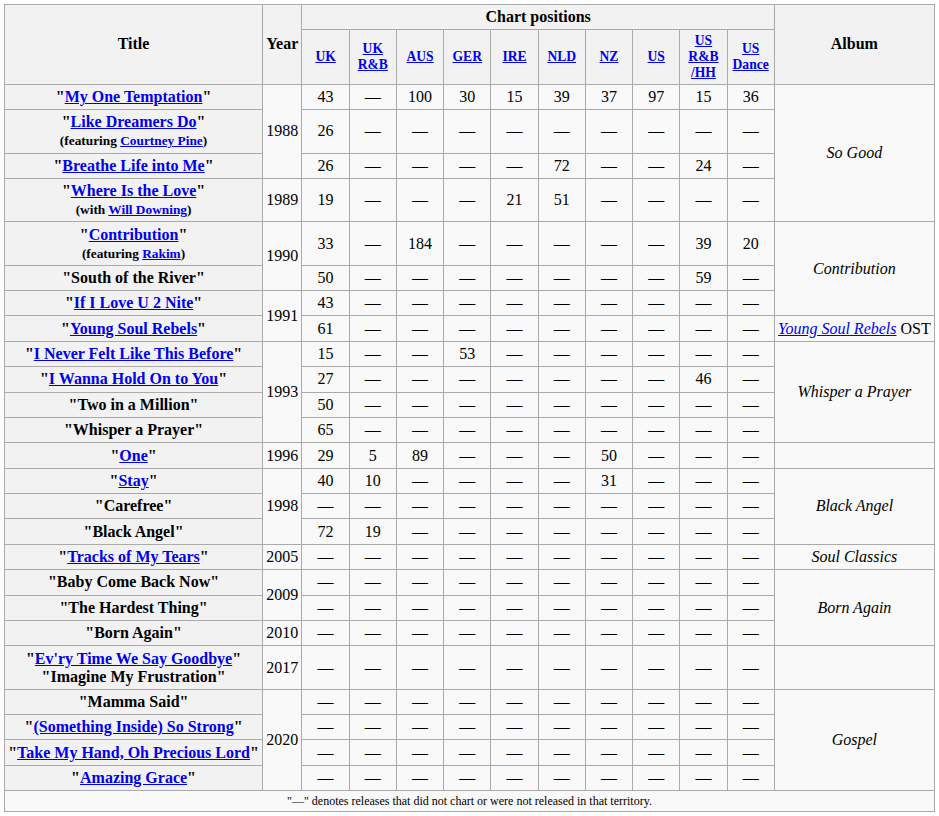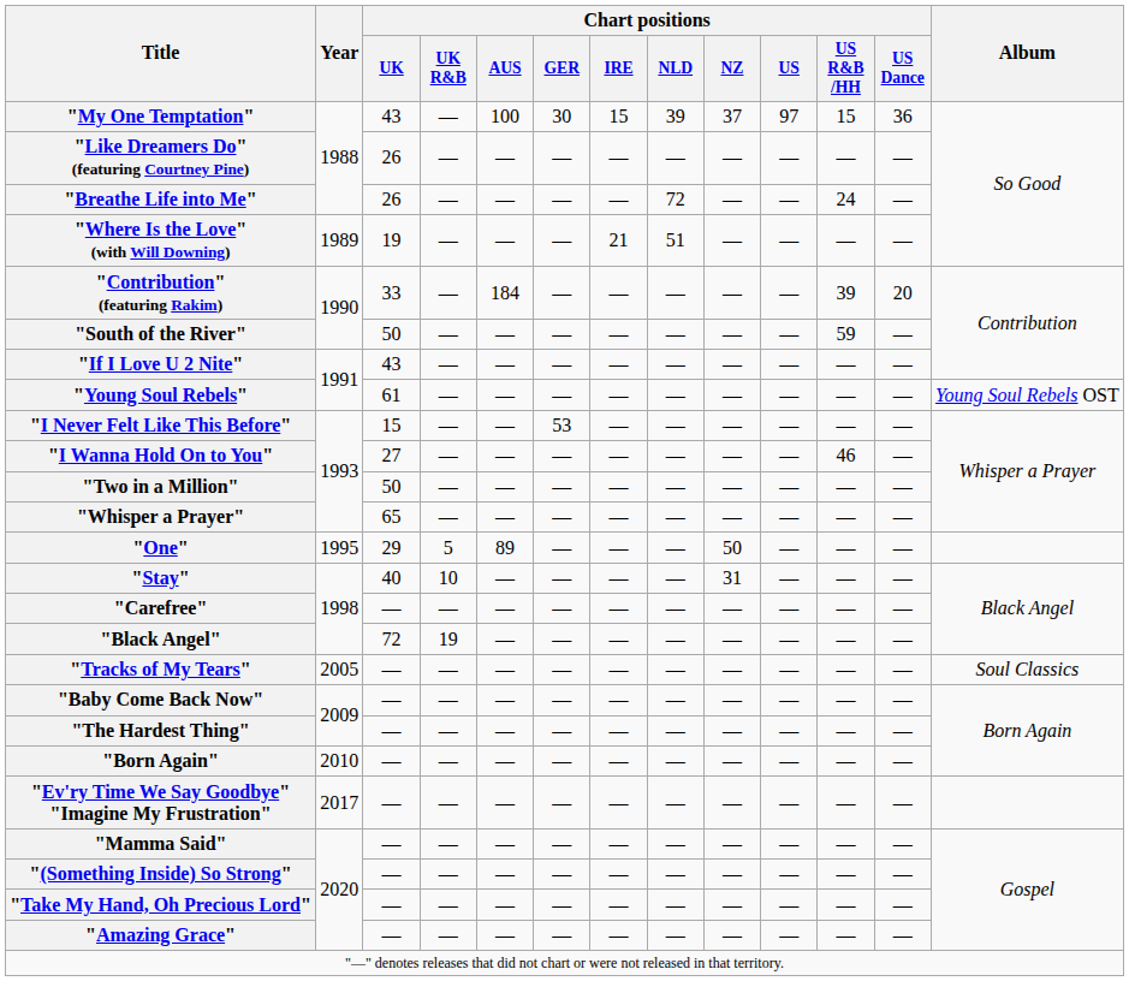 <table class="wikitable plainrowheaders" style="text-align:center;" border="1">
 <tr>
 <th scope="col" rowspan="2">Title</th>
 <th scope="col" rowspan="2">Year</th>
 <th colspan="10" scope="col">Chart positions</th>
 <th rowspan="2">Album</th>
 </tr>
 <tr>
 <th scope="col" style="width:3em;font-size:85%;"><a href='#'>UK</a><br></th>
 <th scope="col" style="width:3em;font-size:85%;"><a href='#'>UK R&B</a><br></th>
 <th scope="col" style="width:3em;font-size:85%;"><a href='#'>AUS</a><br></th>
 <th scope="col" style="width:3em;font-size:85%;"><a href='#'>GER</a><br></th>
 <th scope="col" style="width:3em;font-size:85%;"><a href='#'>IRE</a><br></th>
 <th scope="col" style="width:3em;font-size:85%;"><a href='#'>NLD</a><br></th>
 <th scope="col" style="width:3em;font-size:85%;"><a href='#'>NZ</a><br></th>
 <th scope="col" style="width:3em;font-size:85%;"><a href='#'>US</a><br></th>
 <th scope="col" style="width:3em;font-size:85%;"><a href='#'>US<br>R&B<br>/HH</a><br></th>
 <th scope="col" style="width:3em;font-size:85%;"><a href='#'>US<br>Dance</a><br></th>
 </tr>
 <tr>
 <th scope="row">"<a href='#'>My One Temptation</a>"</th>
 <td rowspan="3">1988</td>
 <td>43</td>
 <td>—</td>
 <td>100</td>
 <td>30</td>
 <td>15</td>
 <td>39</td>
 <td>37</td>
 <td>97</td>
 <td>15</td>
 <td>36</td>
 <td rowspan=4><em>So Good</em></td>
 </tr>
 <tr>
 <th scope="row">"<a href='#'>Like Dreamers Do</a>"<br><small>(featuring <a href='#'>Courtney Pine</a>)</small></th>
 <td>26</td>
 <td>—</td>
 <td>—</td>
 <td>—</td>
 <td>—</td>
 <td>—</td>
 <td>—</td>
 <td>—</td>
 <td>—</td>
 <td>—</td>
 </tr>
 <tr>
 <th scope="row">"<a href='#'>Breathe Life into Me</a>"</th>
 <td>26</td>
 <td>—</td>
 <td>—</td>
 <td>—</td>
 <td>—</td>
 <td>72</td>
 <td>—</td>
 <td>—</td>
 <td>24</td>
 <td>—</td>
 </tr>
 <tr>
 <th scope="row">"<a href='#'>Where Is the Love</a>"<br><small>(with <a href='#'>Will Downing</a>)</small></th>
 <td>1989</td>
 <td>19</td>
 <td>—</td>
 <td>—</td>
 <td>—</td>
 <td>21</td>
 <td>51</td>
 <td>—</td>
 <td>—</td>
 <td>—</td>
 <td>—</td>
 </tr>
 <tr>
 <th scope="row">"<a href='#'>Contribution</a>"<br><small>(featuring <a href='#'>Rakim</a>)</small></th>
 <td rowspan=2>1990</td>
 <td>33</td>
 <td>—</td>
 <td>184</td>
 <td>—</td>
 <td>—</td>
 <td>—</td>
 <td>—</td>
 <td>—</td>
 <td>39</td>
 <td>20</td>
 <td rowspan=3><em>Contribution</em></td>
 </tr>
 <tr>
 <th scope="row">"South of the River"</th>
 <td>50</td>
 <td>—</td>
 <td>—</td>
 <td>—</td>
 <td>—</td>
 <td>—</td>
 <td>—</td>
 <td>—</td>
 <td>59</td>
 <td>—</td>
 </tr>
 <tr>
 <th scope="row">"<a href='#'>If I Love U 2 Nite</a>"</th>
 <td rowspan=2>1991</td>
 <td>43</td>
 <td>—</td>
 <td>—</td>
 <td>—</td>
 <td>—</td>
 <td>—</td>
 <td>—</td>
 <td>—</td>
 <td>—</td>
 <td>—</td>
 </tr>
 <tr>
 <th scope="row">"<a href='#'>Young Soul Rebels</a>"</th>
 <td>61</td>
 <td>—</td>
 <td>—</td>
 <td>—</td>
 <td>—</td>
 <td>—</td>
 <td>—</td>
 <td>—</td>
 <td>—</td>
 <td>—</td>
 <td><em><a href='#'>Young Soul Rebels</a></em> OST</td>
 </tr>
 <tr>
 <th scope="row">"<a href='#'>I Never Felt Like This Before</a>"</th>
 <td rowspan=4>1993</td>
 <td>15</td>
 <td>—</td>
 <td>—</td>
 <td>53</td>
 <td>—</td>
 <td>—</td>
 <td>—</td>
 <td>—</td>
 <td>—</td>
 <td>—</td>
 <td rowspan=4><em>Whisper a Prayer</em></td>
 </tr>
 <tr>
 <th scope="row">"<a href='#'>I Wanna Hold On to You</a>"</th>
 <td>27</td>
 <td>—</td>
 <td>—</td>
 <td>—</td>
 <td>—</td>
 <td>—</td>
 <td>—</td>
 <td>—</td>
 <td>46</td>
 <td>—</td>
 </tr>
 <tr>
 <th scope="row">"Two in a Million"</th>
 <td>50</td>
 <td>—</td>
 <td>—</td>
 <td>—</td>
 <td>—</td>
 <td>—</td>
 <td>—</td>
 <td>—</td>
 <td>—</td>
 <td>—</td>
 </tr>
 <tr>
 <th scope="row">"Whisper a Prayer"</th>
 <td>65</td>
 <td>—</td>
 <td>—</td>
 <td>—</td>
 <td>—</td>
 <td>—</td>
 <td>—</td>
 <td>—</td>
 <td>—</td>
 <td>—</td>
 </tr>
 <tr>
 <th scope="row">"<a href='#'>One</a>"</th>
-<td align=center>1996</td>
+<td align=center>1995</td>
 <td>29</td>
 <td>5</td>
 <td>89</td>
 <td>—</td>
 <td>—</td>
 <td>—</td>
 <td>50</td>
 <td>—</td>
 <td>—</td>
 <td>—</td>
 <td></td>
 </tr>
 <tr>
 <th scope="row">"<a href='#'>Stay</a>"</th>
 <td rowspan=3>1998</td>
 <td>40</td>
 <td>10</td>
 <td>—</td>
 <td>—</td>
 <td>—</td>
 <td>—</td>
 <td>31</td>
 <td>—</td>
 <td>—</td>
 <td>—</td>
 <td rowspan=3><em>Black Angel</em></td>
 </tr>
 <tr>
 <th scope="row">"Carefree"</th>
 <td>—</td>
 <td>—</td>
 <td>—</td>
 <td>—</td>
 <td>—</td>
 <td>—</td>
 <td>—</td>
 <td>—</td>
 <td>—</td>
 <td>—</td>
 </tr>
 <tr>
 <th scope="row">"Black Angel"</th>
 <td>72</td>
 <td>19</td>
 <td>—</td>
 <td>—</td>
 <td>—</td>
 <td>—</td>
 <td>—</td>
 <td>—</td>
 <td>—</td>
 <td>—</td>
 </tr>
 <tr>
 <th scope="row">"<a href='#'>Tracks of My Tears</a>"</th>
 <td>2005</td>
 <td>—</td>
 <td>—</td>
 <td>—</td>
 <td>—</td>
 <td>—</td>
 <td>—</td>
 <td>—</td>
 <td>—</td>
 <td>—</td>
 <td>—</td>
 <td><em>Soul Classics</em></td>
 </tr>
 <tr>
 <th scope="row">"Baby Come Back Now"</th>
 <td rowspan=2>2009</td>
 <td>—</td>
 <td>—</td>
 <td>—</td>
 <td>—</td>
 <td>—</td>
 <td>—</td>
 <td>—</td>
 <td>—</td>
 <td>—</td>
 <td>—</td>
 <td rowspan=3><em>Born Again</em></td>
 </tr>
 <tr>
 <th scope="row">"The Hardest Thing"</th>
 <td>—</td>
 <td>—</td>
 <td>—</td>
 <td>—</td>
 <td>—</td>
 <td>—</td>
 <td>—</td>
 <td>—</td>
 <td>—</td>
 <td>—</td>
 </tr>
 <tr>
 <th scope="row">"Born Again"</th>
 <td>2010</td>
 <td>—</td>
 <td>—</td>
 <td>—</td>
 <td>—</td>
 <td>—</td>
 <td>—</td>
 <td>—</td>
 <td>—</td>
 <td>—</td>
 <td>—</td>
 </tr>
 <tr>
 <th scope="row">"<a href='#'>Ev'ry Time We Say Goodbye</a>" <br> "Imagine My Frustration"</th>
 <td>2017</td>
 <td>—</td>
 <td>—</td>
 <td>—</td>
 <td>—</td>
 <td>—</td>
 <td>—</td>
 <td>—</td>
 <td>—</td>
 <td>—</td>
 <td>—</td>
 <td></td>
 </tr>
 <tr>
 <th scope="row">"Mamma Said"</th>
 <td rowspan=4>2020</td>
 <td>—</td>
 <td>—</td>
 <td>—</td>
 <td>—</td>
 <td>—</td>
 <td>—</td>
 <td>—</td>
 <td>—</td>
 <td>—</td>
 <td>—</td>
 <td rowspan=4><em>Gospel</em></td>
 </tr>
 <tr>
 <th scope="row">"<a href='#'>(Something Inside) So Strong</a>"</th>
 <td>—</td>
 <td>—</td>
 <td>—</td>
 <td>—</td>
 <td>—</td>
 <td>—</td>
 <td>—</td>
 <td>—</td>
 <td>—</td>
 <td>—</td>
 </tr>
 <tr>
 <th scope="row">"<a href='#'>Take My Hand, Oh Precious Lord</a>"</th>
 <td>—</td>
 <td>—</td>
 <td>—</td>
 <td>—</td>
 <td>—</td>
 <td>—</td>
 <td>—</td>
 <td>—</td>
 <td>—</td>
 <td>—</td>
 </tr>
 <tr>
 <th scope="row">"<a href='#'>Amazing Grace</a>"</th>
 <td>—</td>
 <td>—</td>
 <td>—</td>
 <td>—</td>
 <td>—</td>
 <td>—</td>
 <td>—</td>
 <td>—</td>
 <td>—</td>
 <td>—</td>
 </tr>
 <tr>
 <td colspan="14" style="text-align:center; font-size:9pt;">"—" denotes releases that did not chart or were not released in that territory.</td>
 </tr>
 </table>
